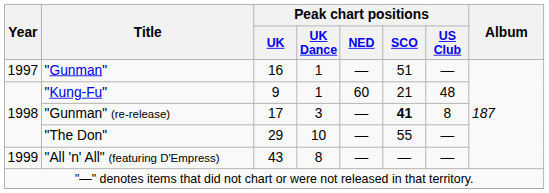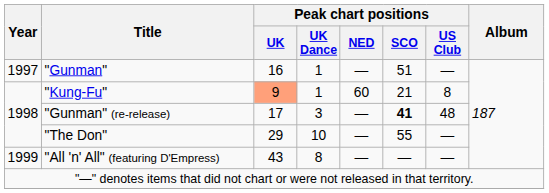 <table class="wikitable" style="text-align:center;">
 <tr>
 <th rowspan="2" style="width:2em;">Year</th>
 <th rowspan="2" style="width:15em;">Title</th>
 <th colspan="5">Peak chart positions</th>
 <th rowspan="2" style="width:5em;">Album</th>
 </tr>
 <tr>
 <th style="width:3em;font-size:90%;"><a href='#'>UK</a><br></th>
 <th style="width:3em;font-size:90%;"><a href='#'>UK<br>Dance</a><br></th>
 <th style="width:3em;font-size:90%;"><a href='#'>NED</a><br></th>
 <th style="width:3em;font-size:90%;"><a href='#'>SCO</a><br></th>
 <th style="width:3em;font-size:90%;"><a href='#'>US<br>Club</a><br></th>
 </tr>
 <tr>
 <td>1997</td>
 <td style="text-align:left;">"<a href='#'>Gunman</a>"</td>
 <td>16</td>
 <td>1</td>
 <td>—</td>
 <td>51</td>
 <td>—</td>
 <td style="text-align:left;" rowspan="5"><em>187</em></td>
 </tr>
 <tr>
 <td rowspan="3">1998</td>
 <td style="text-align:left;">"<a href='#'>Kung-Fu</a>"</td>
-<td>9</td>
+<td style="background: lightsalmon;">9</td>
 <td>1</td>
 <td>60</td>
 <td>21</td>
-<td>48</td>
+<td>8</td>
 </tr>
 <tr>
 <td style="text-align:left;">"Gunman" <small>(re-release)</small></td>
 <td>17</td>
 <td>3</td>
 <td>—</td>
 <td><strong>41</strong></td>
-<td>8</td>
+<td>48</td>
 </tr>
 <tr>
 <td style="text-align:left;">"The Don"</td>
 <td>29</td>
 <td>10</td>
 <td>—</td>
 <td>55</td>
 <td>—</td>
 </tr>
 <tr>
 <td>1999</td>
 <td style="text-align:left;">"All 'n' All" <small>(featuring D'Empress)</small></td>
 <td>43</td>
 <td>8</td>
 <td>—</td>
 <td>—</td>
 <td>—</td>
 </tr>
 <tr>
 <td align="center" colspan="15" style="font-size:90%">"—" denotes items that did not chart or were not released in that territory.</td>
 </tr>
 <tr>
 </tr>
 </table>
